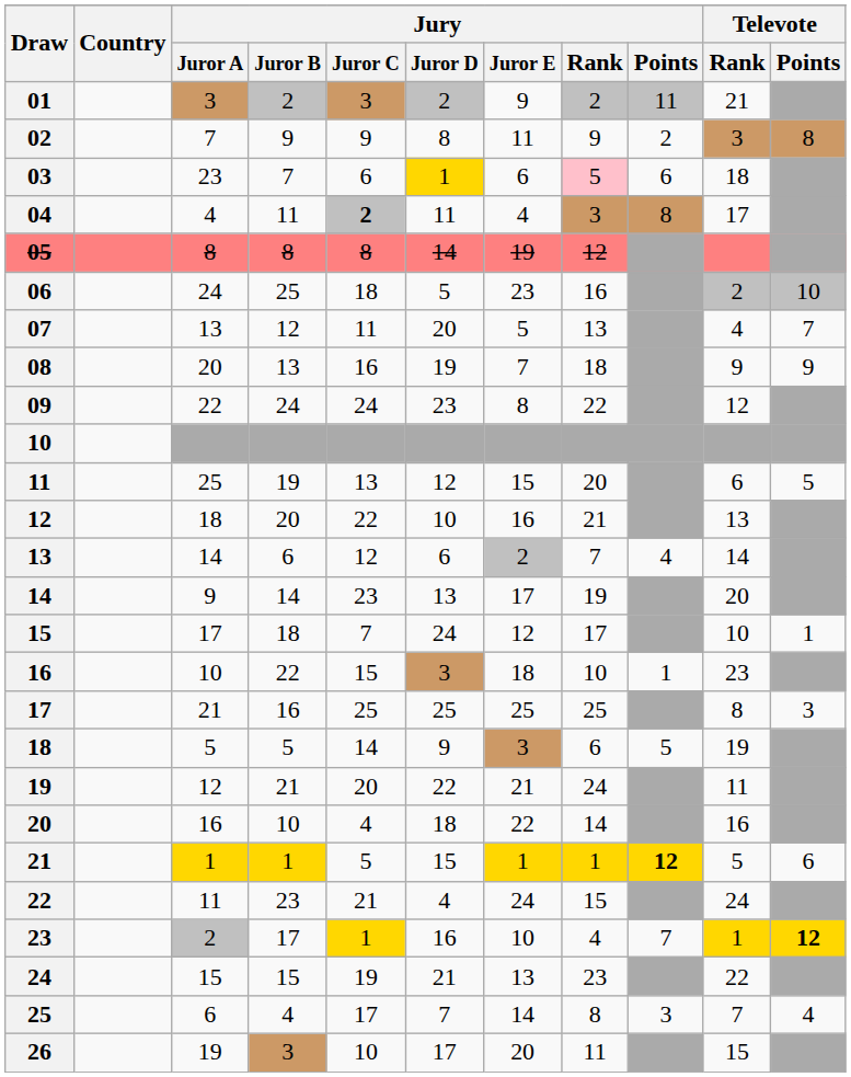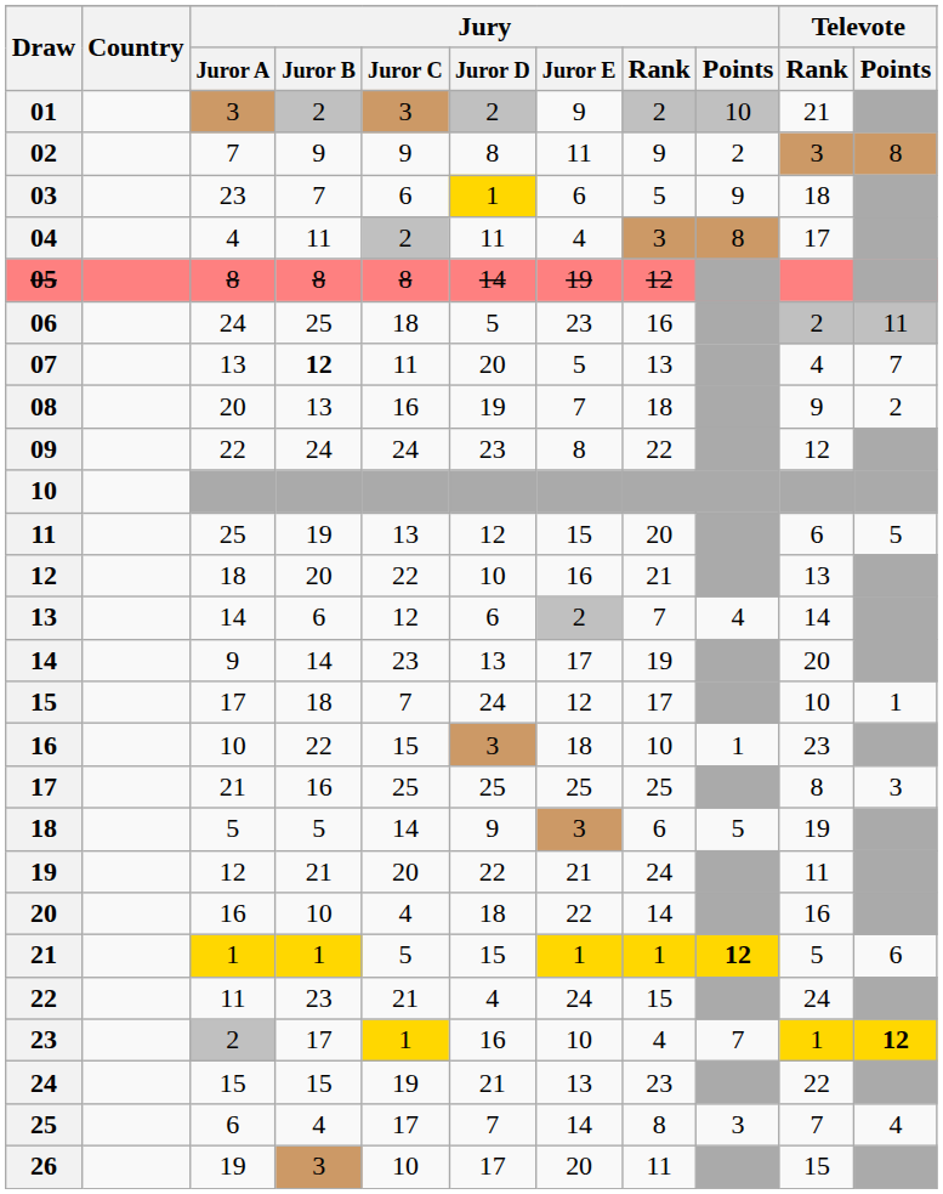 <table class="sortable wikitable collapsible plainrowheaders" style="text-align:center;">
 <tr>
 </tr>
 <tr>
 <th scope="col" rowspan="2">Draw</th>
 <th scope="col" rowspan="2">Country</th>
 <th scope="col" colspan="7">Jury</th>
 <th scope="col" colspan="2">Televote</th>
 </tr>
 <tr>
 <th scope="col"><small>Juror A</small></th>
 <th scope="col"><small>Juror B</small></th>
 <th scope="col"><small>Juror C</small></th>
 <th scope="col"><small>Juror D</small></th>
 <th scope="col"><small>Juror E</small></th>
 <th scope="col">Rank</th>
 <th scope="col" class="unsortable">Points</th>
 <th scope="col">Rank</th>
 <th scope="col" class="unsortable">Points</th>
 </tr>
 <tr>
 <th scope="row" style="text-align:center;">01</th>
 <td style="text-align:left;"></td>
 <td style="background:#CC9966;">3</td>
 <td style="background:silver;">2</td>
 <td style="background:#CC9966;">3</td>
 <td style="background:silver;">2</td>
 <td>9</td>
 <td style="background:silver;">2</td>
-<td style="background:silver;">11</td>
+<td style="background:silver;">10</td>
 <td>21</td>
 <td style="background:#AAAAAA;"></td>
 </tr>
 <tr>
 <th scope="row" style="text-align:center;">02</th>
 <td style="text-align:left;"></td>
 <td>7</td>
 <td>9</td>
 <td>9</td>
 <td>8</td>
 <td>11</td>
 <td>9</td>
 <td>2</td>
 <td style="background:#CC9966;">3</td>
 <td style="background:#CC9966;">8</td>
 </tr>
 <tr>
 <th scope="row" style="text-align:center;">03</th>
 <td style="text-align:left;"></td>
 <td>23</td>
 <td>7</td>
 <td>6</td>
 <td style="background:gold;">1</td>
 <td>6</td>
-<td style="background: pink;">5</td>
-<td>6</td>
+<td>5</td>
+<td>9</td>
 <td>18</td>
 <td style="background:#AAAAAA;"></td>
 </tr>
 <tr>
 <th scope="row" style="text-align:center;">04</th>
 <td style="text-align:left;"></td>
 <td>4</td>
 <td>11</td>
-<td style="background:silver;"><strong>2</strong></td>
+<td style="background:silver;">2</td>
 <td>11</td>
 <td>4</td>
 <td style="background:#CC9966;">3</td>
 <td style="background:#CC9966;">8</td>
 <td>17</td>
 <td style="background:#AAAAAA;"></td>
 </tr>
 <tr style="background:#FE8080">
 <th scope="row" style="text-align:center; background:#FE8080"><s>05</s></th>
 <td style="text-align:left;"><s></s> </td>
 <td><s>8</s></td>
 <td><s>8</s></td>
 <td><s>8</s></td>
 <td><s>14</s></td>
 <td><s>19</s></td>
 <td><s>12</s></td>
 <td style="background:#AAAAAA;"></td>
 <td></td>
 <td style="background:#AAAAAA;"></td>
 </tr>
 <tr>
 <th scope="row" style="text-align:center;">06</th>
 <td style="text-align:left;"></td>
 <td>24</td>
 <td>25</td>
 <td>18</td>
 <td>5</td>
 <td>23</td>
 <td>16</td>
 <td style="background:#AAAAAA;"></td>
 <td style="background:silver;">2</td>
-<td style="background:silver;">10</td>
+<td style="background:silver;">11</td>
 </tr>
 <tr>
 <th scope="row" style="text-align:center;">07</th>
 <td style="text-align:left;"></td>
 <td>13</td>
-<td>12</td>
+<td><strong>12</strong></td>
 <td>11</td>
 <td>20</td>
 <td>5</td>
 <td>13</td>
 <td style="background:#AAAAAA;"></td>
 <td>4</td>
 <td>7</td>
 </tr>
 <tr>
 <th scope="row" style="text-align:center;">08</th>
 <td style="text-align:left;"></td>
 <td>20</td>
 <td>13</td>
 <td>16</td>
 <td>19</td>
 <td>7</td>
 <td>18</td>
 <td style="background:#AAAAAA;"></td>
 <td>9</td>
-<td>9</td>
+<td>2</td>
 </tr>
 <tr>
 <th scope="row" style="text-align:center;">09</th>
 <td style="text-align:left;"></td>
 <td>22</td>
 <td>24</td>
 <td>24</td>
 <td>23</td>
 <td>8</td>
 <td>22</td>
 <td style="background:#AAAAAA;"></td>
 <td>12</td>
 <td style="background:#AAAAAA;"></td>
 </tr>
 <tr class=sortbottom>
 <th scope="row" style="text-align:center;">10</th>
 <td style="text-align:left;"></td>
 <td style="background:#AAAAAA;"></td>
 <td style="background:#AAAAAA;"></td>
 <td style="background:#AAAAAA;"></td>
 <td style="background:#AAAAAA;"></td>
 <td style="background:#AAAAAA;"></td>
 <td style="background:#AAAAAA;"></td>
 <td style="background:#AAAAAA;"></td>
 <td style="background:#AAAAAA;"></td>
 <td style="background:#AAAAAA;"></td>
 </tr>
 <tr>
 <th scope="row" style="text-align:center;">11</th>
 <td style="text-align:left;"></td>
 <td>25</td>
 <td>19</td>
 <td>13</td>
 <td>12</td>
 <td>15</td>
 <td>20</td>
 <td style="background:#AAAAAA;"></td>
 <td>6</td>
 <td>5</td>
 </tr>
 <tr>
 <th scope="row" style="text-align:center;">12</th>
 <td style="text-align:left;"></td>
 <td>18</td>
 <td>20</td>
 <td>22</td>
 <td>10</td>
 <td>16</td>
 <td>21</td>
 <td style="background:#AAAAAA;"></td>
 <td>13</td>
 <td style="background:#AAAAAA;"></td>
 </tr>
 <tr>
 <th scope="row" style="text-align:center;">13</th>
 <td style="text-align:left;"></td>
 <td>14</td>
 <td>6</td>
 <td>12</td>
 <td>6</td>
 <td style="background:silver;">2</td>
 <td>7</td>
 <td>4</td>
 <td>14</td>
 <td style="background:#AAAAAA;"></td>
 </tr>
 <tr>
 <th scope="row" style="text-align:center;">14</th>
 <td style="text-align:left;"></td>
 <td>9</td>
 <td>14</td>
 <td>23</td>
 <td>13</td>
 <td>17</td>
 <td>19</td>
 <td style="background:#AAAAAA;"></td>
 <td>20</td>
 <td style="background:#AAAAAA;"></td>
 </tr>
 <tr>
 <th scope="row" style="text-align:center;">15</th>
 <td style="text-align:left;"></td>
 <td>17</td>
 <td>18</td>
 <td>7</td>
 <td>24</td>
 <td>12</td>
 <td>17</td>
 <td style="background:#AAAAAA;"></td>
 <td>10</td>
 <td>1</td>
 </tr>
 <tr>
 <th scope="row" style="text-align:center;">16</th>
 <td style="text-align:left;"></td>
 <td>10</td>
 <td>22</td>
 <td>15</td>
 <td style="background:#CC9966;">3</td>
 <td>18</td>
 <td>10</td>
 <td>1</td>
 <td>23</td>
 <td style="background:#AAAAAA;"></td>
 </tr>
 <tr>
 <th scope="row" style="text-align:center;">17</th>
 <td style="text-align:left;"></td>
 <td>21</td>
 <td>16</td>
 <td>25</td>
 <td>25</td>
 <td>25</td>
 <td>25</td>
 <td style="background:#AAAAAA;"></td>
 <td>8</td>
 <td>3</td>
 </tr>
 <tr>
 <th scope="row" style="text-align:center;">18</th>
 <td style="text-align:left;"></td>
 <td>5</td>
 <td>5</td>
 <td>14</td>
 <td>9</td>
 <td style="background:#CC9966;">3</td>
 <td>6</td>
 <td>5</td>
 <td>19</td>
 <td style="background:#AAAAAA;"></td>
 </tr>
 <tr>
 <th scope="row" style="text-align:center;">19</th>
 <td style="text-align:left;"></td>
 <td>12</td>
 <td>21</td>
 <td>20</td>
 <td>22</td>
 <td>21</td>
 <td>24</td>
 <td style="background:#AAAAAA;"></td>
 <td>11</td>
 <td style="background:#AAAAAA;"></td>
 </tr>
 <tr>
 <th scope="row" style="text-align:center;">20</th>
 <td style="text-align:left;"></td>
 <td>16</td>
 <td>10</td>
 <td>4</td>
 <td>18</td>
 <td>22</td>
 <td>14</td>
 <td style="background:#AAAAAA;"></td>
 <td>16</td>
 <td style="background:#AAAAAA;"></td>
 </tr>
 <tr>
 <th scope="row" style="text-align:center;">21</th>
 <td style="text-align:left;"></td>
 <td style="background:gold;">1</td>
 <td style="background:gold;">1</td>
 <td>5</td>
 <td>15</td>
 <td style="background:gold;">1</td>
 <td style="background:gold;">1</td>
 <td style="background:gold;"><strong>12</strong></td>
 <td>5</td>
 <td>6</td>
 </tr>
 <tr>
 <th scope="row" style="text-align:center;">22</th>
 <td style="text-align:left;"></td>
 <td>11</td>
 <td>23</td>
 <td>21</td>
 <td>4</td>
 <td>24</td>
 <td>15</td>
 <td style="background:#AAAAAA;"></td>
 <td>24</td>
 <td style="background:#AAAAAA;"></td>
 </tr>
 <tr>
 <th scope="row" style="text-align:center;">23</th>
 <td style="text-align:left;"></td>
 <td style="background:silver;">2</td>
 <td>17</td>
 <td style="background:gold;">1</td>
 <td>16</td>
 <td>10</td>
 <td>4</td>
 <td>7</td>
 <td style="background:gold;">1</td>
 <td style="background:gold;"><strong>12</strong></td>
 </tr>
 <tr>
 <th scope="row" style="text-align:center;">24</th>
 <td style="text-align:left;"></td>
 <td>15</td>
 <td>15</td>
 <td>19</td>
 <td>21</td>
 <td>13</td>
 <td>23</td>
 <td style="background:#AAAAAA;"></td>
 <td>22</td>
 <td style="background:#AAAAAA;"></td>
 </tr>
 <tr>
 <th scope="row" style="text-align:center;">25</th>
 <td style="text-align:left;"></td>
 <td>6</td>
 <td>4</td>
 <td>17</td>
 <td>7</td>
 <td>14</td>
 <td>8</td>
 <td>3</td>
 <td>7</td>
 <td>4</td>
 </tr>
 <tr>
 <th scope="row" style="text-align:center;">26</th>
 <td style="text-align:left;"></td>
 <td>19</td>
 <td style="background:#CC9966;">3</td>
 <td>10</td>
 <td>17</td>
 <td>20</td>
 <td>11</td>
 <td style="background:#AAAAAA;"></td>
 <td>15</td>
 <td style="background:#AAAAAA;"></td>
 </tr>
 </table>
